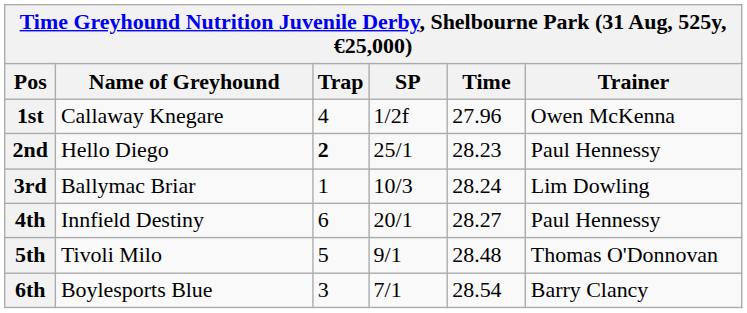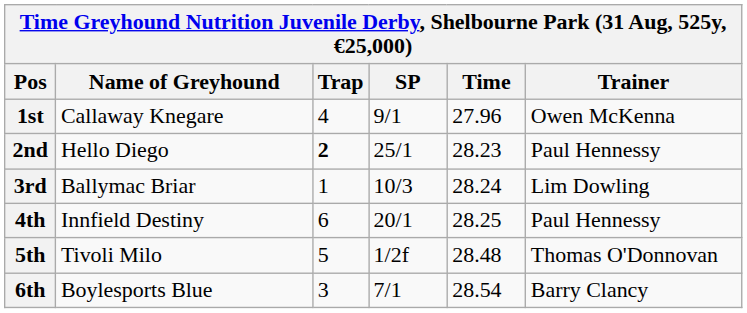 <table class="wikitable">
 <tr>
 <th colspan="6"><a href='#'>Time Greyhound Nutrition Juvenile Derby</a>, Shelbourne Park (31 Aug, 525y, €25,000)</th>
 </tr>
 <tr>
 <th width=30>Pos</th>
 <th width=180>Name of Greyhound</th>
 <th width=30>Trap</th>
 <th width=50>SP</th>
 <th width=50>Time</th>
 <th width=150>Trainer</th>
 </tr>
 <tr>
 <th>1st</th>
 <td>Callaway Knegare</td>
 <td>4</td>
-<td>1/2f</td>
+<td>9/1</td>
 <td>27.96</td>
 <td>Owen McKenna</td>
 </tr>
 <tr>
 <th>2nd</th>
 <td>Hello Diego</td>
 <td><strong>2</strong></td>
 <td>25/1</td>
 <td>28.23</td>
 <td>Paul Hennessy</td>
 </tr>
 <tr>
 <th>3rd</th>
 <td>Ballymac Briar</td>
 <td>1</td>
 <td>10/3</td>
 <td>28.24</td>
 <td>Lim Dowling</td>
 </tr>
 <tr>
 <th>4th</th>
 <td>Innfield Destiny</td>
 <td>6</td>
 <td>20/1</td>
-<td>28.27</td>
+<td>28.25</td>
 <td>Paul Hennessy</td>
 </tr>
 <tr>
 <th>5th</th>
 <td>Tivoli Milo</td>
 <td>5</td>
-<td>9/1</td>
+<td>1/2f</td>
 <td>28.48</td>
 <td>Thomas O'Donnovan</td>
 </tr>
 <tr>
 <th>6th</th>
 <td>Boylesports Blue</td>
 <td>3</td>
 <td>7/1</td>
 <td>28.54</td>
 <td>Barry Clancy</td>
 </tr>
 </table>
